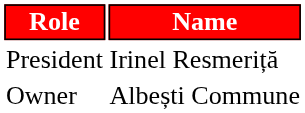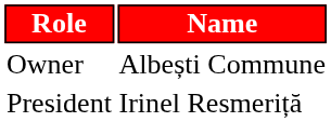 <table class="toccolours">
 <tr>
 <th style="background:#FF0000;color:#FFFFFF;border:1px solid #000000;">Role</th>
 <th style="background:#FF0000;color:#FFFFFF;border:1px solid #000000;">Name</th>
 </tr>
 <tr>
+<td>Owner</td>
+<td> Albești Commune</td>
+</tr>
+<tr>
 <td>President</td>
 <td> Irinel Resmeriță</td>
 </tr>
-<tr>
-<td>Owner</td>
-<td> Albești Commune</td>
-</tr>
 </table>
